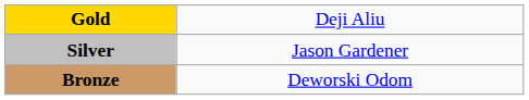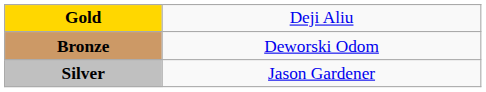 <table class="wikitable" style="text-align:center; " width="35%">
 <tr>
 <td bgcolor="gold"><strong>Gold</strong></td>
 <td><a href='#'>Deji Aliu</a><br>  <small><em></em></small></td>
 </tr>
 <tr>
+<td bgcolor="CC9966"><strong>Bronze</strong></td>
+<td><a href='#'>Deworski Odom</a><br>  <small><em></em></small></td>
+</tr>
+<tr>
 <td bgcolor="silver"><strong>Silver</strong></td>
 <td><a href='#'>Jason Gardener</a><br>  <small><em></em></small></td>
 </tr>
-<tr>
-<td bgcolor="CC9966"><strong>Bronze</strong></td>
-<td><a href='#'>Deworski Odom</a><br>  <small><em></em></small></td>
-</tr>
 </table>
